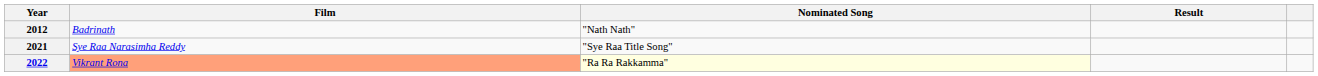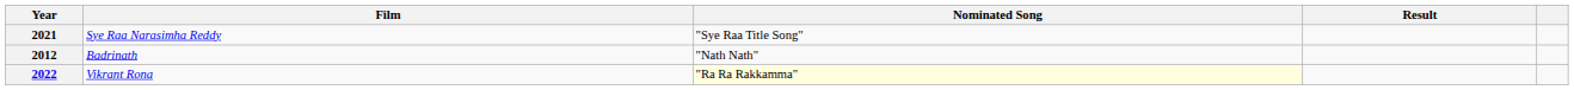 <table class="wikitable plainrowheaders" width="100%" textcolor:#000;">
 <tr>
 <th scope="col" width=5%><strong>Year</strong></th>
 <th scope="col" width=39%><strong>Film</strong></th>
 <th scope="col" width=39%><strong>Nominated Song</strong></th>
 <th scope="col" width=15%><strong>Result</strong></th>
 <th scope="col" width=2%><strong></strong></th>
 </tr>
 <tr>
+<th scope="row">2021</th>
+<td><em><a href='#'>Sye Raa Narasimha Reddy</a></em></td>
+<td>"Sye Raa Title Song"</td>
+<td></td>
+<td style="text-align:center;"></td>
+</tr>
+<tr>
 <th scope="row">2012</th>
 <td><em><a href='#'>Badrinath</a></em></td>
 <td>"Nath Nath"</td>
 <td></td>
 <td style="text-align:center;"></td>
 </tr>
 <tr>
-<th scope="row">2021</th>
-<td><em><a href='#'>Sye Raa Narasimha Reddy</a></em></td>
-<td>"Sye Raa Title Song"</td>
-<td></td>
-<td style="text-align:center;"></td>
-</tr>
-<tr>
 <th scope="row" rowspan="2"><a href='#'>2022</a></th>
-<td style="background: lightsalmon;"><em><a href='#'>Vikrant Rona</a></em></td>
+<td><em><a href='#'>Vikrant Rona</a></em></td>
 <td style="background: lightyellow;">"Ra Ra Rakkamma"</td>
 <td></td>
 <td style="text-align:center;"></td>
 </tr>
 </table>
